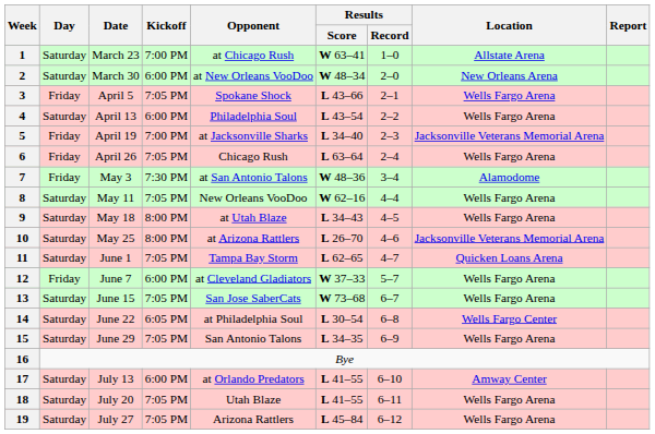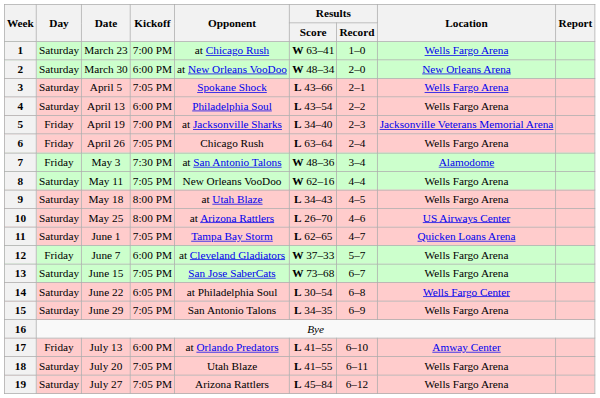 <table class="wikitable" style="font-size: 95%;">
 <tr>
 <th rowspan=2>Week</th>
 <th rowspan=2>Day</th>
 <th rowspan=2>Date</th>
 <th rowspan=2>Kickoff</th>
 <th rowspan=2>Opponent</th>
 <th colspan=2>Results</th>
 <th rowspan=2>Location</th>
 <th rowspan=2>Report</th>
 </tr>
 <tr>
 <th>Score</th>
 <th>Record</th>
 </tr>
 <tr style= background:#ccffcc;>
 <th align="center"><strong>1</strong></th>
 <td align="center">Saturday</td>
 <td align="center">March 23</td>
 <td align="center">7:00 PM</td>
 <td align="center">at <a href='#'>Chicago Rush</a></td>
 <td align="center"><strong>W</strong> 63–41</td>
 <td align="center">1–0</td>
-<td align="center"><a href='#'>Allstate Arena</a></td>
+<td align="center"><a href='#'>Wells Fargo Arena</a></td>
 <td align="center"></td>
 </tr>
 <tr style= background:#ccffcc;>
 <th align="center"><strong>2</strong></th>
 <td align="center">Saturday</td>
 <td align="center">March 30</td>
 <td align="center">6:00 PM</td>
 <td align="center">at <a href='#'>New Orleans VooDoo</a></td>
 <td align="center"><strong>W</strong> 48–34</td>
 <td align="center">2–0</td>
 <td align="center"><a href='#'>New Orleans Arena</a></td>
 <td align="center"></td>
 </tr>
 <tr style= background:#ffcccc;>
 <th align="center"><strong>3</strong></th>
-<td align="center">Friday</td>
+<td align="center">Saturday</td>
 <td align="center">April 5</td>
 <td align="center">7:05 PM</td>
 <td align="center"><a href='#'>Spokane Shock</a></td>
 <td align="center"><strong>L</strong> 43–66</td>
 <td align="center">2–1</td>
 <td align="center"><a href='#'>Wells Fargo Arena</a></td>
 <td align="center"></td>
 </tr>
 <tr style= background:#ffcccc;>
 <th align="center"><strong>4</strong></th>
 <td align="center">Saturday</td>
 <td align="center">April 13</td>
 <td align="center">6:00 PM</td>
 <td align="center"><a href='#'>Philadelphia Soul</a></td>
 <td align="center"><strong>L</strong> 43–54</td>
 <td align="center">2–2</td>
 <td align="center">Wells Fargo Arena</td>
 <td align="center"></td>
 </tr>
 <tr style= background:#ffcccc;>
 <th align="center"><strong>5</strong></th>
 <td align="center">Friday</td>
 <td align="center">April 19</td>
 <td align="center">7:00 PM</td>
 <td align="center">at <a href='#'>Jacksonville Sharks</a></td>
 <td align="center"><strong>L</strong> 34–40</td>
 <td align="center">2–3</td>
 <td align="center"><a href='#'>Jacksonville Veterans Memorial Arena</a></td>
 <td align="center"></td>
 </tr>
 <tr style= background:#ffcccc;>
 <th align="center"><strong>6</strong></th>
 <td align="center">Friday</td>
 <td align="center">April 26</td>
 <td align="center">7:05 PM</td>
 <td align="center">Chicago Rush</td>
 <td align="center"><strong>L</strong> 63–64 </td>
 <td align="center">2–4</td>
 <td align="center">Wells Fargo Arena</td>
 <td align="center"></td>
 </tr>
 <tr style= background:#ccffcc;>
 <th align="center"><strong>7</strong></th>
 <td align="center">Friday</td>
 <td align="center">May 3</td>
 <td align="center">7:30 PM</td>
 <td align="center">at <a href='#'>San Antonio Talons</a></td>
 <td align="center"><strong>W</strong> 48–36</td>
 <td align="center">3–4</td>
 <td align="center"><a href='#'>Alamodome</a></td>
 <td align="center"></td>
 </tr>
 <tr style= background:#ccffcc;>
 <th align="center"><strong>8</strong></th>
 <td align="center">Saturday</td>
 <td align="center">May 11</td>
 <td align="center">7:05 PM</td>
 <td align="center">New Orleans VooDoo</td>
 <td align="center"><strong>W</strong> 62–16</td>
 <td align="center">4–4</td>
 <td align="center">Wells Fargo Arena</td>
 <td align="center"></td>
 </tr>
 <tr style= background:#ffcccc;>
 <th align="center"><strong>9</strong></th>
 <td align="center">Saturday</td>
 <td align="center">May 18</td>
 <td align="center">8:00 PM</td>
 <td align="center">at <a href='#'>Utah Blaze</a></td>
 <td align="center"><strong>L</strong> 34–43</td>
 <td align="center">4–5</td>
 <td align="center">Wells Fargo Arena</td>
 <td align="center"></td>
 </tr>
 <tr style= background:#ffcccc;>
 <th align="center"><strong>10</strong></th>
 <td align="center">Saturday</td>
 <td align="center">May 25</td>
 <td align="center">8:00 PM</td>
 <td align="center">at <a href='#'>Arizona Rattlers</a></td>
 <td align="center"><strong>L</strong> 26–70</td>
 <td align="center">4–6</td>
-<td align="center"><a href='#'>Jacksonville Veterans Memorial Arena</a></td>
+<td align="center"><a href='#'>US Airways Center</a></td>
 <td align="center"></td>
 </tr>
 <tr style= background:#ffcccc;>
 <th align="center"><strong>11</strong></th>
 <td align="center">Saturday</td>
 <td align="center">June 1</td>
 <td align="center">7:05 PM</td>
 <td align="center"><a href='#'>Tampa Bay Storm</a></td>
 <td align="center"><strong>L</strong> 62–65</td>
 <td align="center">4–7</td>
 <td align="center"><a href='#'>Quicken Loans Arena</a></td>
 <td align="center"></td>
 </tr>
 <tr style= background:#ccffcc;>
 <th align="center"><strong>12</strong></th>
 <td align="center">Friday</td>
 <td align="center">June 7</td>
 <td align="center">6:00 PM</td>
 <td align="center">at <a href='#'>Cleveland Gladiators</a></td>
 <td align="center"><strong>W</strong> 37–33</td>
 <td align="center">5–7</td>
 <td align="center">Wells Fargo Arena</td>
 <td align="center"></td>
 </tr>
 <tr style= background:#ccffcc;>
 <th align="center"><strong>13</strong></th>
 <td align="center">Saturday</td>
 <td align="center">June 15</td>
 <td align="center">7:05 PM</td>
 <td align="center"><a href='#'>San Jose SaberCats</a></td>
 <td align="center"><strong>W</strong> 73–68</td>
 <td align="center">6–7</td>
 <td align="center">Wells Fargo Arena</td>
 <td align="center"></td>
 </tr>
 <tr style= background:#ffcccc;>
 <th align="center"><strong>14</strong></th>
 <td align="center">Saturday</td>
 <td align="center">June 22</td>
 <td align="center">6:05 PM</td>
 <td align="center">at Philadelphia Soul</td>
 <td align="center"><strong>L</strong> 30–54</td>
 <td align="center">6–8</td>
 <td align="center"><a href='#'>Wells Fargo Center</a></td>
 <td align="center"></td>
 </tr>
 <tr style= background:#ffcccc;>
 <th align="center"><strong>15</strong></th>
 <td align="center">Saturday</td>
 <td align="center">June 29</td>
 <td align="center">7:05 PM</td>
 <td align="center">San Antonio Talons</td>
 <td align="center"><strong>L</strong> 34–35</td>
 <td align="center">6–9</td>
 <td align="center">Wells Fargo Arena</td>
 <td align="center"></td>
 </tr>
 <tr style=>
 <th align="center"><strong>16</strong></th>
 <td colspan=9 align="center" valign="middle"><em>Bye</em></td>
 </tr>
 <tr style= background:#ffcccc;>
 <th align="center"><strong>17</strong></th>
-<td align="center">Saturday</td>
+<td align="center">Friday</td>
 <td align="center">July 13</td>
 <td align="center">6:00 PM</td>
 <td align="center">at <a href='#'>Orlando Predators</a></td>
 <td align="center"><strong>L</strong> 41–55</td>
 <td align="center">6–10</td>
 <td align="center"><a href='#'>Amway Center</a></td>
 <td align="center"></td>
 </tr>
 <tr style= background:#ffcccc;>
 <th align="center"><strong>18</strong></th>
 <td align="center">Saturday</td>
 <td align="center">July 20</td>
 <td align="center">7:05 PM</td>
 <td align="center">Utah Blaze</td>
 <td align="center"><strong>L</strong> 41–55</td>
 <td align="center">6–11</td>
 <td align="center">Wells Fargo Arena</td>
 <td align="center"></td>
 </tr>
 <tr style= background:#ffcccc;>
 <th align="center"><strong>19</strong></th>
 <td align="center">Saturday</td>
 <td align="center">July 27</td>
 <td align="center">7:05 PM</td>
 <td align="center">Arizona Rattlers</td>
 <td align="center"><strong>L</strong> 45–84</td>
 <td align="center">6–12</td>
 <td align="center">Wells Fargo Arena</td>
 <td align="center"></td>
 </tr>
 </table>
